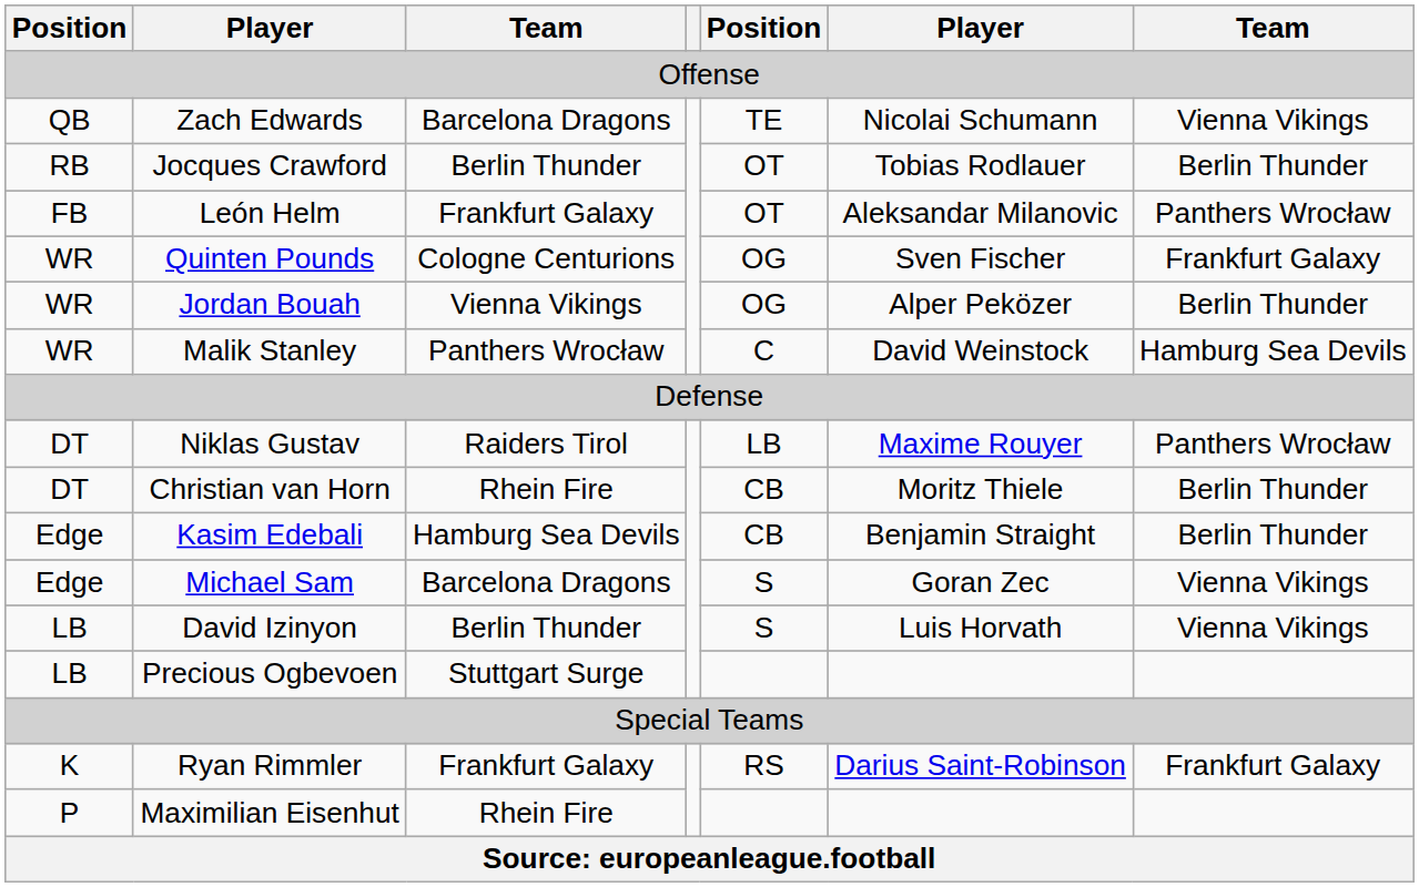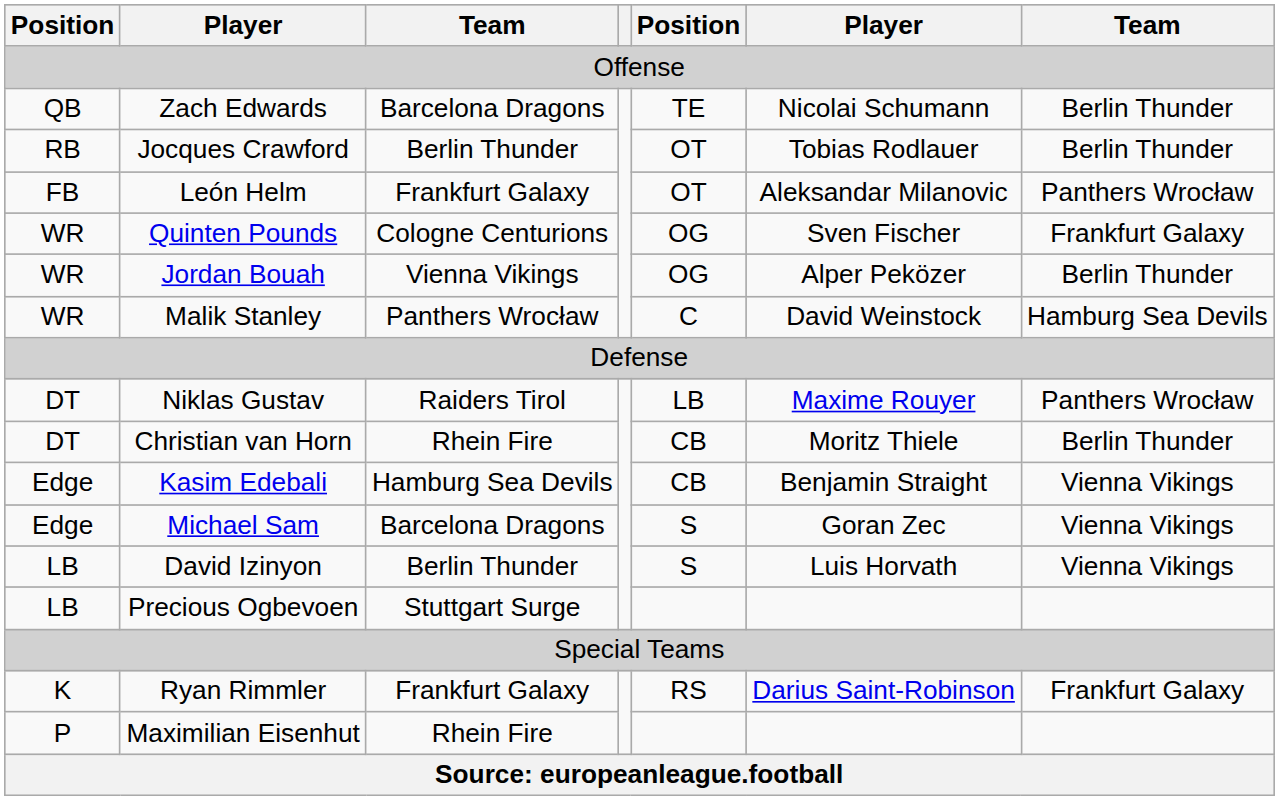 <table class="wikitable" style="text-align: center;">
 <tr>
 <th>Position</th>
 <th>Player</th>
 <th>Team</th>
 <th></th>
 <th>Position</th>
 <th>Player</th>
 <th>Team</th>
 </tr>
 <tr>
 <td colspan="7" style="background-color:#D1D1D1">Offense</td>
 </tr>
 <tr>
 <td>QB</td>
 <td>Zach Edwards </td>
 <td>Barcelona Dragons</td>
 <td rowspan="6"></td>
 <td>TE</td>
 <td>Nicolai Schumann </td>
-<td>Vienna Vikings</td>
+<td>Berlin Thunder</td>
 </tr>
 <tr>
 <td>RB</td>
 <td>Jocques Crawford </td>
 <td>Berlin Thunder</td>
 <td>OT</td>
 <td>Tobias Rodlauer </td>
 <td>Berlin Thunder</td>
 </tr>
 <tr>
 <td>FB</td>
 <td>León Helm </td>
 <td>Frankfurt Galaxy</td>
 <td>OT</td>
 <td>Aleksandar Milanovic </td>
 <td>Panthers Wrocław</td>
 </tr>
 <tr>
 <td>WR</td>
 <td><a href='#'>Quinten Pounds</a> </td>
 <td>Cologne Centurions</td>
 <td>OG</td>
 <td>Sven Fischer </td>
 <td>Frankfurt Galaxy</td>
 </tr>
 <tr>
 <td>WR</td>
 <td><a href='#'>Jordan Bouah</a> </td>
 <td>Vienna Vikings</td>
 <td>OG</td>
 <td>Alper Peközer </td>
 <td>Berlin Thunder</td>
 </tr>
 <tr>
 <td>WR</td>
 <td>Malik Stanley </td>
 <td>Panthers Wrocław</td>
 <td>C</td>
 <td>David Weinstock </td>
 <td>Hamburg Sea Devils</td>
 </tr>
 <tr>
 <td colspan="7" style="background-color:#D1D1D1">Defense</td>
 </tr>
 <tr>
 <td>DT</td>
 <td>Niklas Gustav </td>
 <td>Raiders Tirol</td>
 <td rowspan="6"></td>
 <td>LB</td>
 <td><a href='#'>Maxime Rouyer</a> </td>
 <td>Panthers Wrocław</td>
 </tr>
 <tr>
 <td>DT</td>
 <td>Christian van Horn </td>
 <td>Rhein Fire</td>
 <td>CB</td>
 <td>Moritz Thiele </td>
 <td>Berlin Thunder</td>
 </tr>
 <tr>
 <td>Edge</td>
 <td><a href='#'>Kasim Edebali</a> </td>
 <td>Hamburg Sea Devils</td>
 <td>CB</td>
 <td>Benjamin Straight </td>
-<td>Berlin Thunder</td>
+<td>Vienna Vikings</td>
 </tr>
 <tr>
 <td>Edge</td>
 <td><a href='#'>Michael Sam</a> </td>
 <td>Barcelona Dragons</td>
 <td>S</td>
 <td>Goran Zec </td>
 <td>Vienna Vikings</td>
 </tr>
 <tr>
 <td>LB</td>
 <td>David Izinyon </td>
 <td>Berlin Thunder</td>
 <td>S</td>
 <td>Luis Horvath </td>
 <td>Vienna Vikings</td>
 </tr>
 <tr>
 <td>LB</td>
 <td>Precious Ogbevoen </td>
 <td>Stuttgart Surge</td>
 <td></td>
 <td></td>
 <td></td>
 </tr>
 <tr>
 <td colspan="7" style="background-color:#D1D1D1">Special Teams</td>
 </tr>
 <tr>
 <td>K</td>
 <td>Ryan Rimmler  </td>
 <td>Frankfurt Galaxy</td>
 <td rowspan="2"></td>
 <td>RS</td>
 <td><a href='#'>Darius Saint-Robinson</a> </td>
 <td>Frankfurt Galaxy</td>
 </tr>
 <tr>
 <td>P</td>
 <td>Maximilian Eisenhut </td>
 <td>Rhein Fire</td>
 <td></td>
 <td></td>
 <td></td>
 </tr>
 <tr>
 <th colspan="7">Source: europeanleague.football</th>
 </tr>
 </table>
